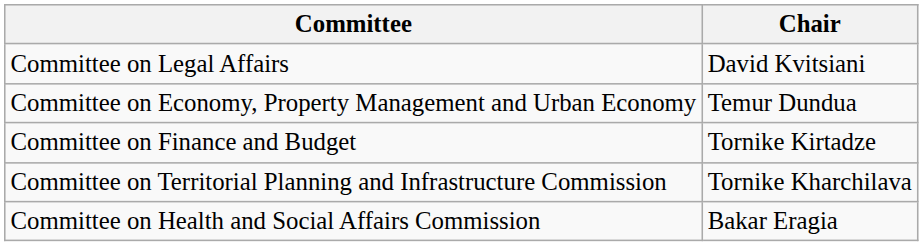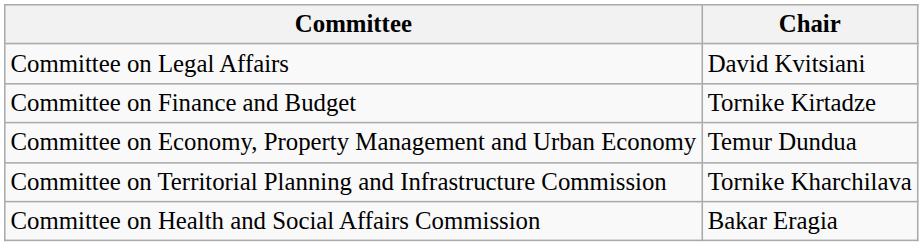 <table class="wikitable">
 <tr>
 <th>Committee</th>
 <th>Chair</th>
 </tr>
 <tr>
 <td>Committee on Legal Affairs</td>
 <td>David Kvitsiani</td>
 </tr>
 <tr>
+<td>Committee on Finance and Budget</td>
+<td>Tornike Kirtadze</td>
+</tr>
+<tr>
 <td>Committee on Economy, Property Management and Urban Economy</td>
 <td>Temur Dundua</td>
-</tr>
-<tr>
-<td>Committee on Finance and Budget</td>
-<td>Tornike Kirtadze</td>
 </tr>
 <tr>
 <td>Committee on Territorial Planning and Infrastructure Commission</td>
 <td>Tornike Kharchilava</td>
 </tr>
 <tr>
 <td>Committee on Health and Social Affairs Commission</td>
 <td>Bakar Eragia</td>
 </tr>
 </table>
